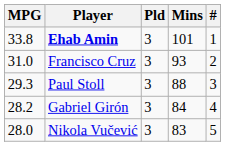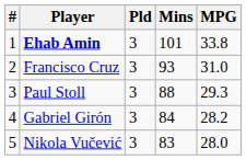 <table class=wikitable width=auto>
 <tr>
-<th>MPG</th>
+<th>#</th>
 <th>Player</th>
 <th>Pld</th>
 <th>Mins</th>
-<th>#</th>
+<th>MPG</th>
 </tr>
 <tr>
-<td>33.8</td>
+<td>1</td>
 <td> <strong><a href='#'>Ehab Amin</a></strong></td>
 <td>3</td>
 <td>101</td>
-<td>1</td>
+<td>33.8</td>
 </tr>
 <tr>
-<td>31.0</td>
+<td>2</td>
 <td> <a href='#'>Francisco Cruz</a></td>
 <td>3</td>
 <td>93</td>
-<td>2</td>
+<td>31.0</td>
 </tr>
 <tr>
-<td>29.3</td>
+<td>3</td>
 <td> <a href='#'>Paul Stoll</a></td>
 <td>3</td>
 <td>88</td>
-<td>3</td>
+<td>29.3</td>
 </tr>
 <tr>
-<td>28.2</td>
+<td>4</td>
 <td> <a href='#'>Gabriel Girón</a></td>
 <td>3</td>
 <td>84</td>
-<td>4</td>
+<td>28.2</td>
 </tr>
 <tr>
-<td>28.0</td>
+<td>5</td>
 <td> <a href='#'>Nikola Vučević</a></td>
 <td>3</td>
 <td>83</td>
-<td>5</td>
+<td>28.0</td>
 </tr>
 </table>
